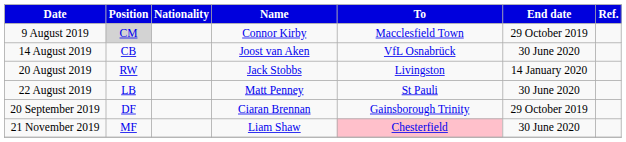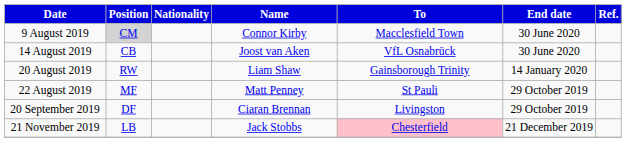 <table class="wikitable"  style="text-align:center; font-size:90%; ">
 <tr>
 <th style="background:#0000dd; color:#FFFFFF; width:120px;">Date</th>
 <th style="background:#0000dd; color:#FFFFFF; width:50px;">Position</th>
 <th style="background:#0000dd; color:#FFFFFF; width:50px;">Nationality</th>
 <th style="background:#0000dd; color:#FFFFFF; width:150px;">Name</th>
 <th style="background:#0000dd; color:#FFFFFF; width:200px;">To</th>
 <th style="background:#0000dd; color:#FFFFFF; width:110px;">End date</th>
 <th style="background:#0000dd; color:#FFFFFF; width:25px;">Ref.</th>
 </tr>
 <tr>
 <td>9 August 2019</td>
 <td style="background: lightgrey;"><a href='#'>CM</a></td>
 <td></td>
 <td><a href='#'>Connor Kirby</a></td>
 <td> <a href='#'>Macclesfield Town</a></td>
-<td>29 October 2019</td>
+<td>30 June 2020</td>
 <td></td>
 </tr>
 <tr>
 <td>14 August 2019</td>
 <td><a href='#'>CB</a></td>
 <td></td>
 <td><a href='#'>Joost van Aken</a></td>
 <td> <a href='#'>VfL Osnabrück</a></td>
 <td>30 June 2020</td>
 <td></td>
 </tr>
 <tr>
 <td>20 August 2019</td>
 <td><a href='#'>RW</a></td>
 <td></td>
-<td><a href='#'>Jack Stobbs</a></td>
-<td> <a href='#'>Livingston</a></td>
+<td><a href='#'>Liam Shaw</a></td>
+<td> <a href='#'>Gainsborough Trinity</a></td>
 <td>14 January 2020</td>
 <td></td>
 </tr>
 <tr>
 <td>22 August 2019</td>
-<td><a href='#'>LB</a></td>
+<td><a href='#'>MF</a></td>
 <td></td>
 <td><a href='#'>Matt Penney</a></td>
 <td> <a href='#'>St Pauli</a></td>
-<td>30 June 2020</td>
+<td>29 October 2019</td>
 <td></td>
 </tr>
 <tr>
 <td>20 September 2019</td>
 <td><a href='#'>DF</a></td>
 <td></td>
 <td><a href='#'>Ciaran Brennan</a></td>
-<td> <a href='#'>Gainsborough Trinity</a></td>
+<td> <a href='#'>Livingston</a></td>
 <td>29 October 2019</td>
 <td></td>
 </tr>
 <tr>
 <td>21 November 2019</td>
-<td><a href='#'>MF</a></td>
+<td><a href='#'>LB</a></td>
 <td></td>
-<td><a href='#'>Liam Shaw</a></td>
+<td><a href='#'>Jack Stobbs</a></td>
 <td style="background: pink;"> <a href='#'>Chesterfield</a></td>
-<td>30 June 2020</td>
+<td>21 December 2019</td>
 <td></td>
 </tr>
 <tr>
 </tr>
 </table>
